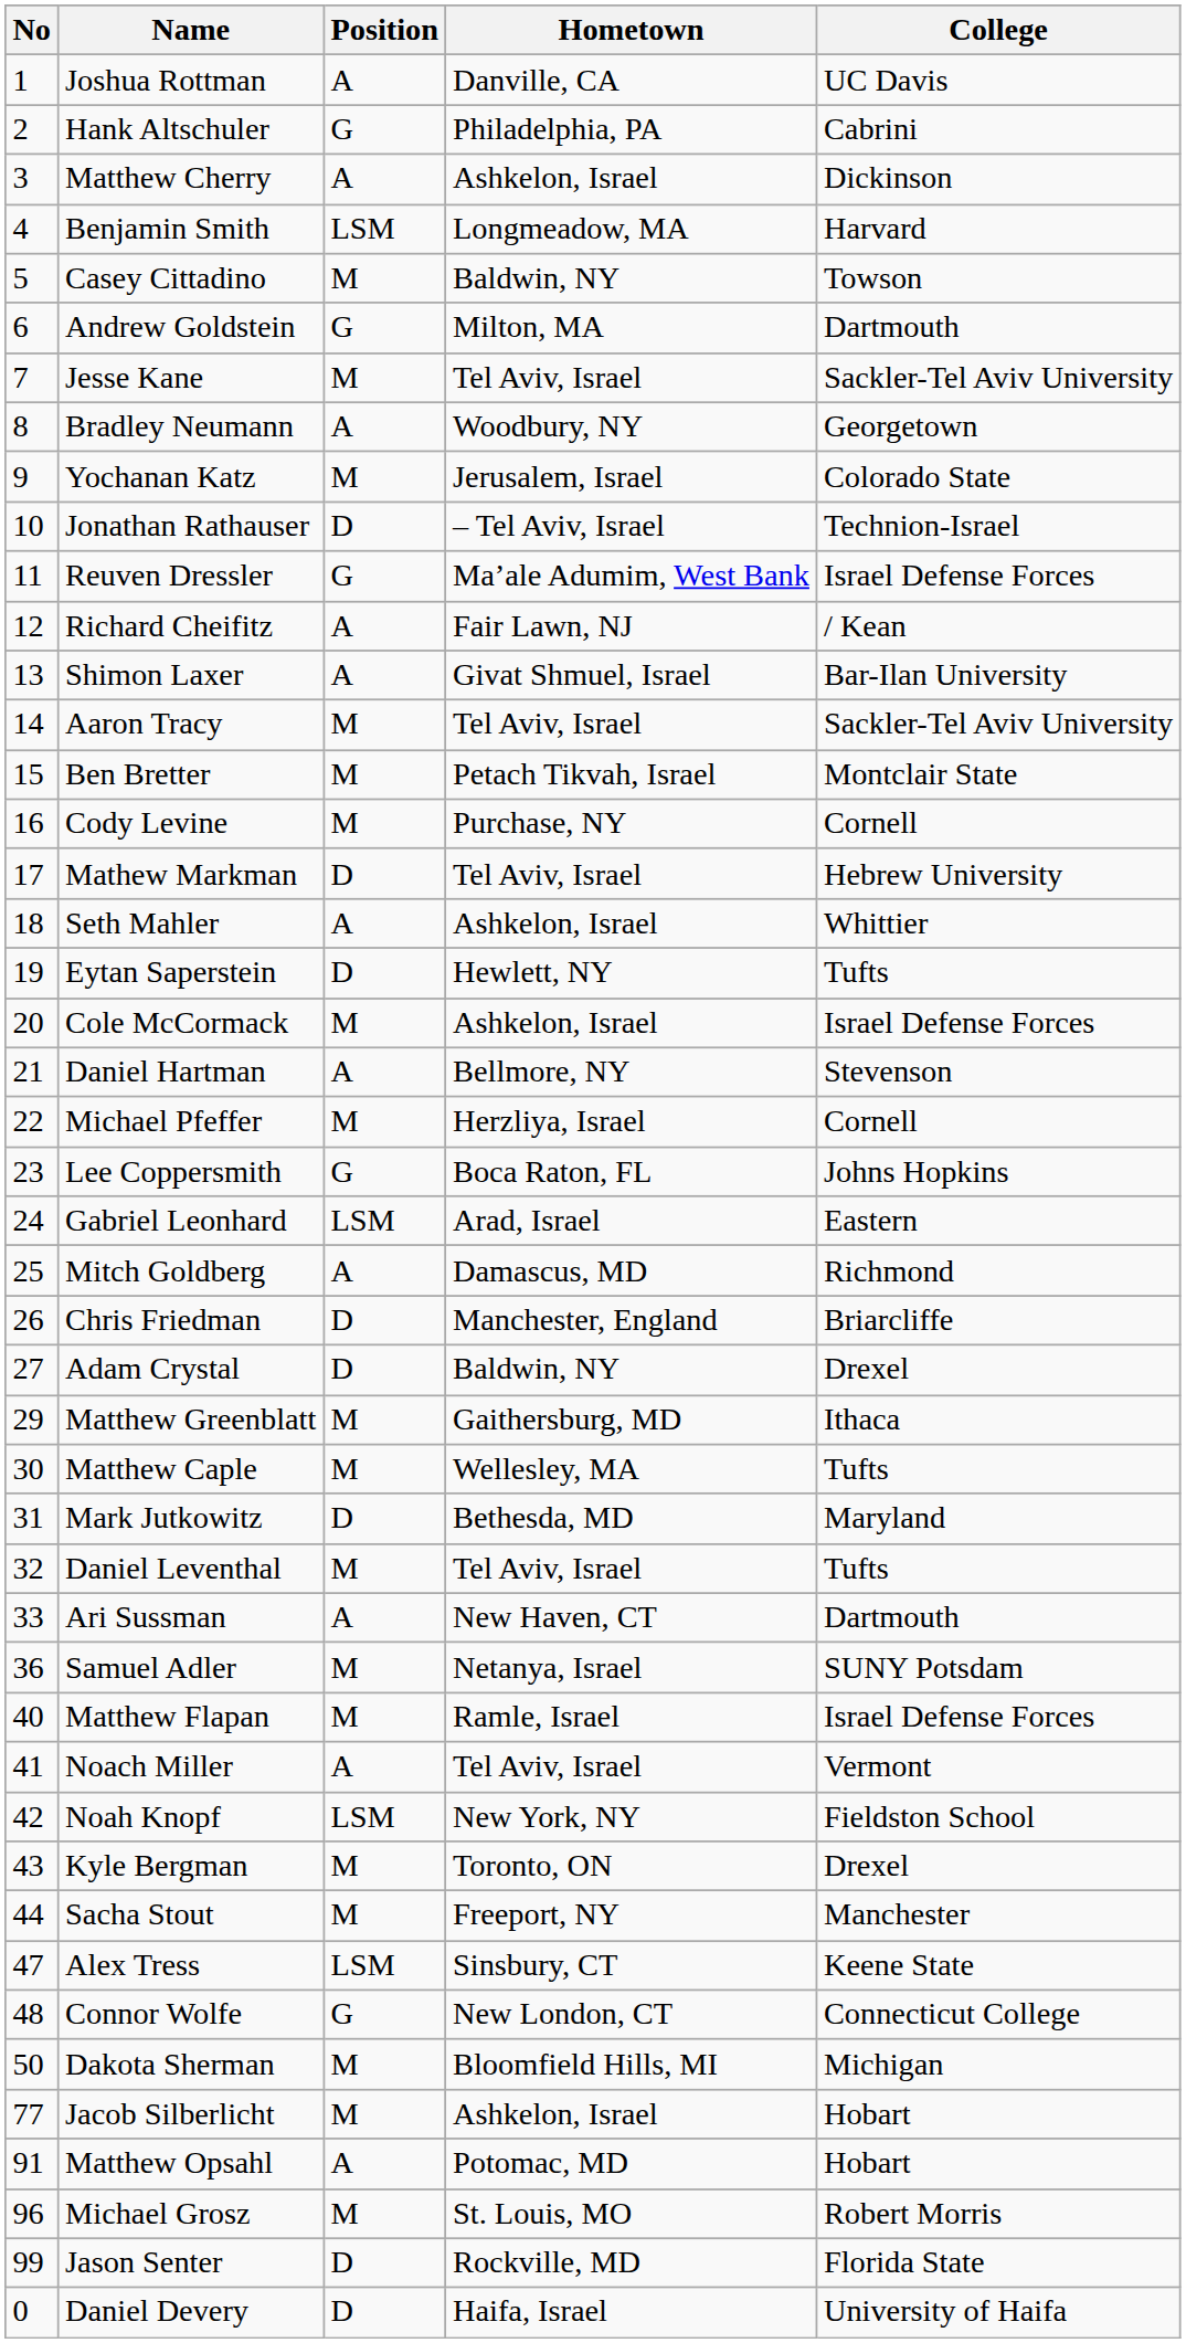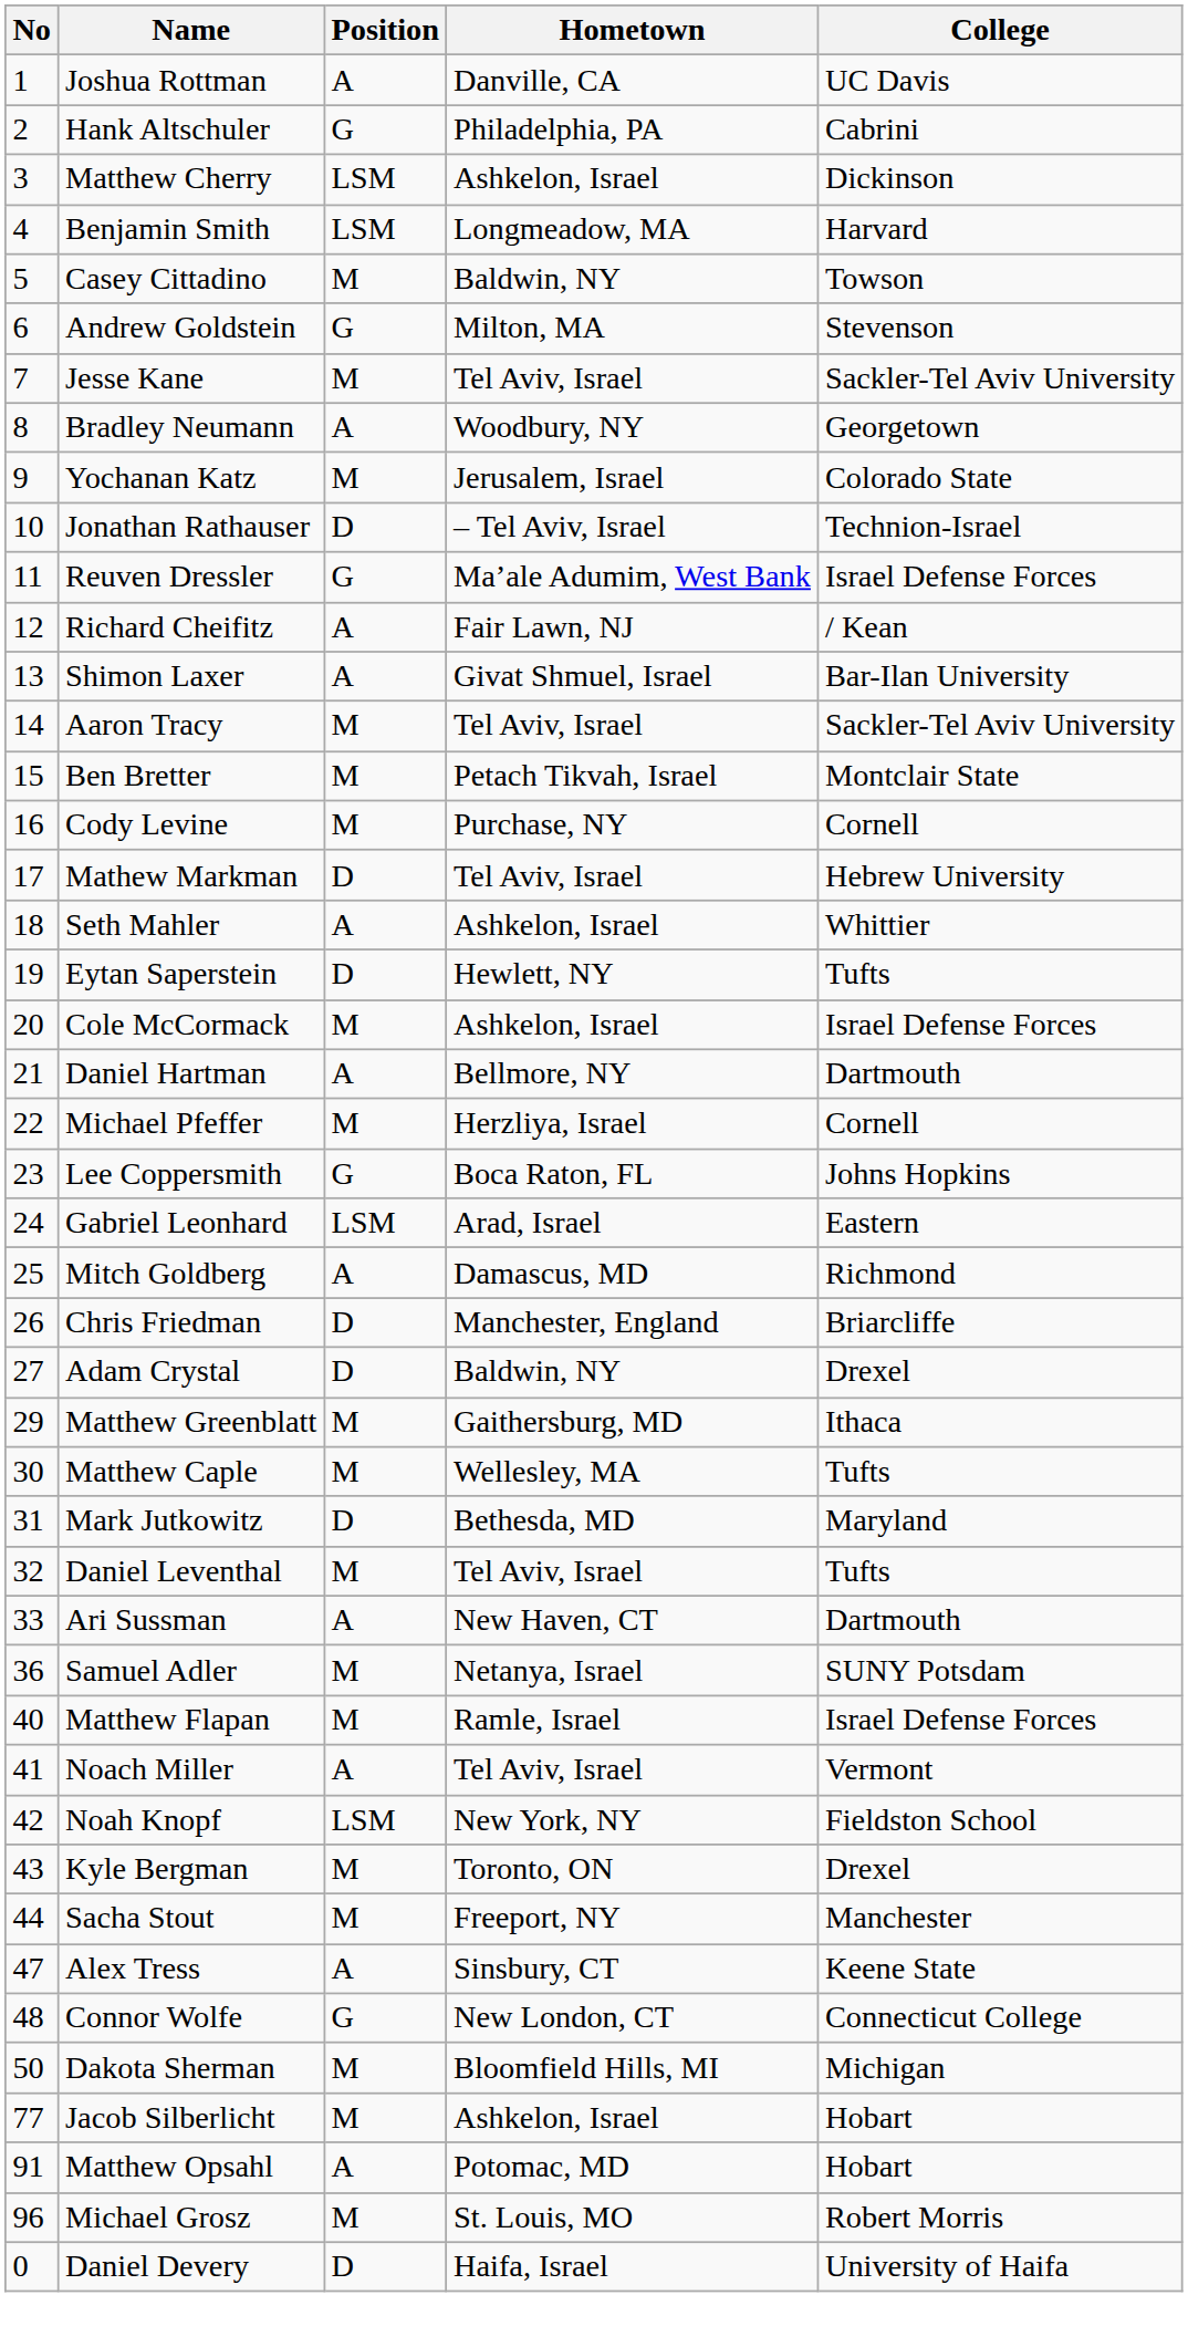 <table class="wikitable">
 <tr>
 <th>No</th>
 <th>Name</th>
 <th>Position</th>
 <th>Hometown</th>
 <th>College</th>
 </tr>
 <tr>
 <td>1</td>
 <td>Joshua Rottman</td>
 <td>A</td>
 <td>Danville, CA</td>
 <td>UC Davis</td>
 </tr>
 <tr>
 <td>2</td>
 <td>Hank Altschuler</td>
 <td>G</td>
 <td>Philadelphia, PA</td>
 <td>Cabrini</td>
 </tr>
 <tr>
 <td>3</td>
 <td>Matthew Cherry</td>
-<td>A</td>
+<td>LSM</td>
 <td>Ashkelon, Israel</td>
 <td>Dickinson</td>
 </tr>
 <tr>
 <td>4</td>
 <td>Benjamin Smith</td>
 <td>LSM</td>
 <td>Longmeadow, MA</td>
 <td>Harvard</td>
 </tr>
 <tr>
 <td>5</td>
 <td>Casey Cittadino</td>
 <td>M</td>
 <td>Baldwin, NY</td>
 <td>Towson</td>
 </tr>
 <tr>
 <td>6</td>
 <td>Andrew Goldstein</td>
 <td>G</td>
 <td>Milton, MA</td>
-<td>Dartmouth</td>
+<td>Stevenson</td>
 </tr>
 <tr>
 <td>7</td>
 <td>Jesse Kane</td>
 <td>M</td>
 <td>Tel Aviv, Israel</td>
 <td>Sackler-Tel Aviv University</td>
 </tr>
 <tr>
 <td>8</td>
 <td>Bradley Neumann</td>
 <td>A</td>
 <td>Woodbury, NY</td>
 <td>Georgetown</td>
 </tr>
 <tr>
 <td>9</td>
 <td>Yochanan Katz</td>
 <td>M</td>
 <td>Jerusalem, Israel</td>
 <td>Colorado State</td>
 </tr>
 <tr>
 <td>10</td>
 <td>Jonathan Rathauser</td>
 <td>D</td>
 <td>– Tel Aviv, Israel</td>
 <td>Technion-Israel</td>
 </tr>
 <tr>
 <td>11</td>
 <td>Reuven Dressler</td>
 <td>G</td>
 <td>Ma’ale Adumim, <a href='#'>West Bank</a></td>
 <td>Israel Defense Forces</td>
 </tr>
 <tr>
 <td>12</td>
 <td>Richard Cheifitz</td>
 <td>A</td>
 <td>Fair Lawn, NJ</td>
 <td>/ Kean</td>
 </tr>
 <tr>
 <td>13</td>
 <td>Shimon Laxer</td>
 <td>A</td>
 <td>Givat Shmuel, Israel</td>
 <td>Bar-Ilan University</td>
 </tr>
 <tr>
 <td>14</td>
 <td>Aaron Tracy</td>
 <td>M</td>
 <td>Tel Aviv, Israel</td>
 <td>Sackler-Tel Aviv University</td>
 </tr>
 <tr>
 <td>15</td>
 <td>Ben Bretter</td>
 <td>M</td>
 <td>Petach Tikvah, Israel</td>
 <td>Montclair State</td>
 </tr>
 <tr>
 <td>16</td>
 <td>Cody Levine</td>
 <td>M</td>
 <td>Purchase, NY</td>
 <td>Cornell</td>
 </tr>
 <tr>
 <td>17</td>
 <td>Mathew Markman</td>
 <td>D</td>
 <td>Tel Aviv, Israel</td>
 <td>Hebrew University</td>
 </tr>
 <tr>
 <td>18</td>
 <td>Seth Mahler</td>
 <td>A</td>
 <td>Ashkelon, Israel</td>
 <td>Whittier</td>
 </tr>
 <tr>
 <td>19</td>
 <td>Eytan Saperstein</td>
 <td>D</td>
 <td>Hewlett, NY</td>
 <td>Tufts</td>
 </tr>
 <tr>
 <td>20</td>
 <td>Cole McCormack</td>
 <td>M</td>
 <td>Ashkelon, Israel</td>
 <td>Israel Defense Forces</td>
 </tr>
 <tr>
 <td>21</td>
 <td>Daniel Hartman</td>
 <td>A</td>
 <td>Bellmore, NY</td>
-<td>Stevenson</td>
+<td>Dartmouth</td>
 </tr>
 <tr>
 <td>22</td>
 <td>Michael Pfeffer</td>
 <td>M</td>
 <td>Herzliya, Israel</td>
 <td>Cornell</td>
 </tr>
 <tr>
 <td>23</td>
 <td>Lee Coppersmith</td>
 <td>G</td>
 <td>Boca Raton, FL</td>
 <td>Johns Hopkins</td>
 </tr>
 <tr>
 <td>24</td>
 <td>Gabriel Leonhard</td>
 <td>LSM</td>
 <td>Arad, Israel</td>
 <td>Eastern</td>
 </tr>
 <tr>
 <td>25</td>
 <td>Mitch Goldberg</td>
 <td>A</td>
 <td>Damascus, MD</td>
 <td>Richmond</td>
 </tr>
 <tr>
 <td>26</td>
 <td>Chris Friedman</td>
 <td>D</td>
 <td>Manchester, England</td>
 <td>Briarcliffe</td>
 </tr>
 <tr>
 <td>27</td>
 <td>Adam Crystal</td>
 <td>D</td>
 <td>Baldwin, NY</td>
 <td>Drexel</td>
 </tr>
 <tr>
 <td>29</td>
 <td>Matthew Greenblatt</td>
 <td>M</td>
 <td>Gaithersburg, MD</td>
 <td>Ithaca</td>
 </tr>
 <tr>
 <td>30</td>
 <td>Matthew Caple</td>
 <td>M</td>
 <td>Wellesley, MA</td>
 <td>Tufts</td>
 </tr>
 <tr>
 <td>31</td>
 <td>Mark Jutkowitz</td>
 <td>D</td>
 <td>Bethesda, MD</td>
 <td>Maryland</td>
 </tr>
 <tr>
 <td>32</td>
 <td>Daniel Leventhal</td>
 <td>M</td>
 <td>Tel Aviv, Israel</td>
 <td>Tufts</td>
 </tr>
 <tr>
 <td>33</td>
 <td>Ari Sussman</td>
 <td>A</td>
 <td>New Haven, CT</td>
 <td>Dartmouth</td>
 </tr>
 <tr>
 <td>36</td>
 <td>Samuel Adler</td>
 <td>M</td>
 <td>Netanya, Israel</td>
 <td>SUNY Potsdam</td>
 </tr>
 <tr>
 <td>40</td>
 <td>Matthew Flapan</td>
 <td>M</td>
 <td>Ramle, Israel</td>
 <td>Israel Defense Forces</td>
 </tr>
 <tr>
 <td>41</td>
 <td>Noach Miller</td>
 <td>A</td>
 <td>Tel Aviv, Israel</td>
 <td>Vermont</td>
 </tr>
 <tr>
 <td>42</td>
 <td>Noah Knopf</td>
 <td>LSM</td>
 <td>New York, NY</td>
 <td>Fieldston School</td>
 </tr>
 <tr>
 <td>43</td>
 <td>Kyle Bergman</td>
 <td>M</td>
 <td>Toronto, ON</td>
 <td>Drexel</td>
 </tr>
 <tr>
 <td>44</td>
 <td>Sacha Stout</td>
 <td>M</td>
 <td>Freeport, NY</td>
 <td>Manchester</td>
 </tr>
 <tr>
 <td>47</td>
 <td>Alex Tress</td>
-<td>LSM</td>
+<td>A</td>
 <td>Sinsbury, CT</td>
 <td>Keene State</td>
 </tr>
 <tr>
 <td>48</td>
 <td>Connor Wolfe</td>
 <td>G</td>
 <td>New London, CT</td>
 <td>Connecticut College</td>
 </tr>
 <tr>
 <td>50</td>
 <td>Dakota Sherman</td>
 <td>M</td>
 <td>Bloomfield Hills, MI</td>
 <td>Michigan</td>
 </tr>
 <tr>
 <td>77</td>
 <td>Jacob Silberlicht</td>
 <td>M</td>
 <td>Ashkelon, Israel</td>
 <td>Hobart</td>
 </tr>
 <tr>
 <td>91</td>
 <td>Matthew Opsahl</td>
 <td>A</td>
 <td>Potomac, MD</td>
 <td>Hobart</td>
 </tr>
 <tr>
 <td>96</td>
 <td>Michael Grosz</td>
 <td>M</td>
 <td>St. Louis, MO</td>
 <td>Robert Morris</td>
 </tr>
 <tr>
-<td>99</td>
-<td>Jason Senter</td>
-<td>D</td>
-<td>Rockville, MD</td>
-<td>Florida State</td>
-</tr>
-<tr>
 <td>0</td>
 <td>Daniel Devery</td>
 <td>D</td>
 <td>Haifa, Israel</td>
 <td>University of Haifa</td>
 </tr>
 </table>
